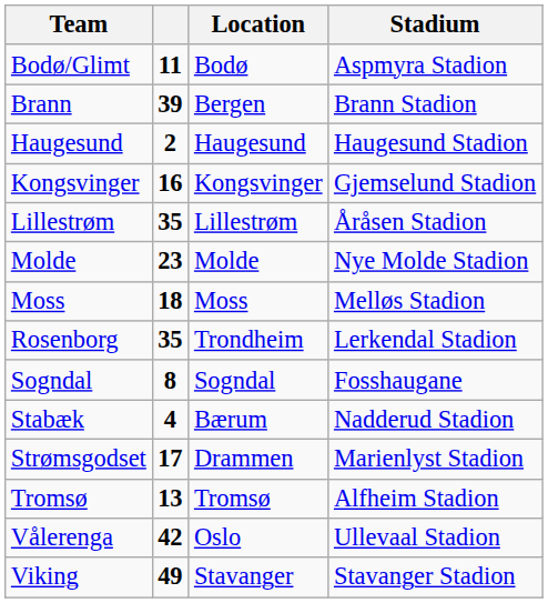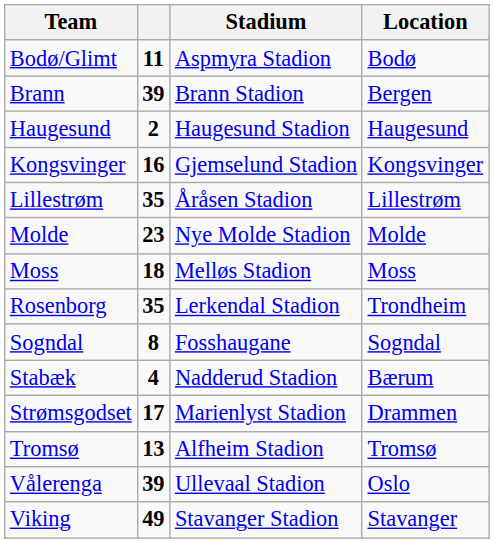 <table class="wikitable sortable" border="1">
 <tr>
 <th>Team</th>
 <th></th>
+<th>Stadium</th>
 <th>Location</th>
-<th>Stadium</th>
 </tr>
 <tr>
 <td><a href='#'>Bodø/Glimt</a></td>
 <td align="center"><strong>11</strong></td>
+<td><a href='#'>Aspmyra Stadion</a></td>
 <td><a href='#'>Bodø</a></td>
-<td><a href='#'>Aspmyra Stadion</a></td>
 </tr>
 <tr>
 <td><a href='#'>Brann</a></td>
 <td align="center"><strong>39</strong></td>
+<td><a href='#'>Brann Stadion</a></td>
 <td><a href='#'>Bergen</a></td>
-<td><a href='#'>Brann Stadion</a></td>
 </tr>
 <tr>
 <td><a href='#'>Haugesund</a></td>
 <td align="center"><strong>2</strong></td>
+<td><a href='#'>Haugesund Stadion</a></td>
 <td><a href='#'>Haugesund</a></td>
-<td><a href='#'>Haugesund Stadion</a></td>
 </tr>
 <tr>
 <td><a href='#'>Kongsvinger</a></td>
 <td align="center"><strong>16</strong></td>
+<td><a href='#'>Gjemselund Stadion</a></td>
 <td><a href='#'>Kongsvinger</a></td>
-<td><a href='#'>Gjemselund Stadion</a></td>
 </tr>
 <tr>
 <td><a href='#'>Lillestrøm</a></td>
 <td align="center"><strong>35</strong></td>
+<td><a href='#'>Åråsen Stadion</a></td>
 <td><a href='#'>Lillestrøm</a></td>
-<td><a href='#'>Åråsen Stadion</a></td>
 </tr>
 <tr>
 <td><a href='#'>Molde</a></td>
 <td align="center"><strong>23</strong></td>
+<td><a href='#'>Nye Molde Stadion</a></td>
 <td><a href='#'>Molde</a></td>
-<td><a href='#'>Nye Molde Stadion</a></td>
 </tr>
 <tr>
 <td><a href='#'>Moss</a></td>
 <td align="center"><strong>18</strong></td>
+<td><a href='#'>Melløs Stadion</a></td>
 <td><a href='#'>Moss</a></td>
-<td><a href='#'>Melløs Stadion</a></td>
 </tr>
 <tr>
 <td><a href='#'>Rosenborg</a></td>
 <td align="center"><strong>35</strong></td>
+<td><a href='#'>Lerkendal Stadion</a></td>
 <td><a href='#'>Trondheim</a></td>
-<td><a href='#'>Lerkendal Stadion</a></td>
 </tr>
 <tr>
 <td><a href='#'>Sogndal</a></td>
 <td align="center"><strong>8</strong></td>
+<td><a href='#'>Fosshaugane</a></td>
 <td><a href='#'>Sogndal</a></td>
-<td><a href='#'>Fosshaugane</a></td>
 </tr>
 <tr>
 <td><a href='#'>Stabæk</a></td>
 <td align="center"><strong>4</strong></td>
+<td><a href='#'>Nadderud Stadion</a></td>
 <td><a href='#'>Bærum</a></td>
-<td><a href='#'>Nadderud Stadion</a></td>
 </tr>
 <tr>
 <td><a href='#'>Strømsgodset</a></td>
 <td align="center"><strong>17</strong></td>
+<td><a href='#'>Marienlyst Stadion</a></td>
 <td><a href='#'>Drammen</a></td>
-<td><a href='#'>Marienlyst Stadion</a></td>
 </tr>
 <tr>
 <td><a href='#'>Tromsø</a></td>
 <td align="center"><strong>13</strong></td>
+<td><a href='#'>Alfheim Stadion</a></td>
 <td><a href='#'>Tromsø</a></td>
-<td><a href='#'>Alfheim Stadion</a></td>
 </tr>
 <tr>
 <td><a href='#'>Vålerenga</a></td>
-<td align="center"><strong>42</strong></td>
+<td align="center"><strong>39</strong></td>
+<td><a href='#'>Ullevaal Stadion</a></td>
 <td><a href='#'>Oslo</a></td>
-<td><a href='#'>Ullevaal Stadion</a></td>
 </tr>
 <tr>
 <td><a href='#'>Viking</a></td>
 <td align="center"><strong>49</strong></td>
+<td><a href='#'>Stavanger Stadion</a></td>
 <td><a href='#'>Stavanger</a></td>
-<td><a href='#'>Stavanger Stadion</a></td>
 </tr>
 </table>
